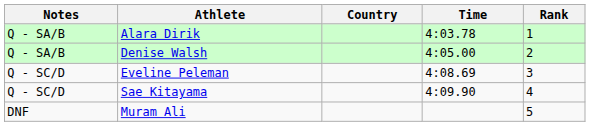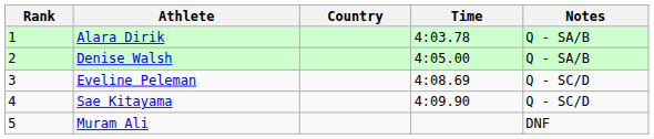 <table class="wikitable" width=50%>
 <tr>
-<th>Notes</th>
+<th>Rank</th>
 <th>Athlete</th>
 <th>Country</th>
 <th>Time</th>
-<th>Rank</th>
+<th>Notes</th>
 </tr>
 <tr bgcolor=ccffcc>
-<td>Q - SA/B</td>
+<td>1</td>
 <td><a href='#'>Alara Dirik</a></td>
 <td></td>
 <td>4:03.78</td>
-<td>1</td>
+<td>Q - SA/B</td>
 </tr>
 <tr bgcolor=ccffcc>
-<td>Q - SA/B</td>
+<td>2</td>
 <td><a href='#'>Denise Walsh</a></td>
 <td></td>
 <td>4:05.00</td>
-<td>2</td>
+<td>Q - SA/B</td>
 </tr>
 <tr>
-<td>Q - SC/D</td>
+<td>3</td>
 <td><a href='#'>Eveline Peleman</a></td>
 <td></td>
 <td>4:08.69</td>
-<td>3</td>
+<td>Q - SC/D</td>
 </tr>
 <tr>
-<td>Q - SC/D</td>
+<td>4</td>
 <td><a href='#'>Sae Kitayama</a></td>
 <td></td>
 <td>4:09.90</td>
-<td>4</td>
+<td>Q - SC/D</td>
 </tr>
 <tr>
-<td>DNF</td>
+<td>5</td>
 <td><a href='#'>Muram Ali</a></td>
 <td></td>
 <td></td>
-<td>5</td>
+<td>DNF</td>
 </tr>
 </table>
